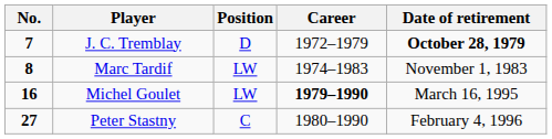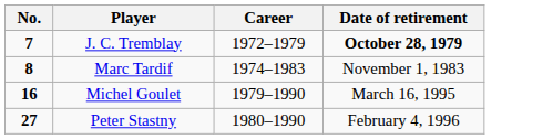 <table class="wikitable sortable" style="text-align:center">
 <tr>
 <th width=40px>No.</th>
 <th width=150px>Player</th>
-<th width=40px>Position</th>
 <th width=100px>Career</th>
 <th width=150px>Date of retirement</th>
 </tr>
 <tr>
 <td><strong>7</strong></td>
 <td><a href='#'>J. C. Tremblay</a></td>
-<td><a href='#'>D</a></td>
 <td>1972–1979</td>
 <td><strong>October 28, 1979</strong></td>
 </tr>
 <tr>
 <td><strong>8</strong></td>
 <td><a href='#'>Marc Tardif</a></td>
-<td><a href='#'>LW</a></td>
 <td>1974–1983</td>
 <td>November 1, 1983</td>
 </tr>
 <tr>
 <td><strong>16</strong></td>
 <td><a href='#'>Michel Goulet</a></td>
-<td><a href='#'>LW</a></td>
-<td><strong>1979–1990</strong></td>
+<td>1979–1990</td>
 <td>March 16, 1995</td>
 </tr>
 <tr>
 <td><strong>27</strong></td>
 <td><a href='#'>Peter Stastny</a></td>
-<td><a href='#'>C</a></td>
 <td>1980–1990</td>
 <td>February 4, 1996</td>
 </tr>
 </table>
